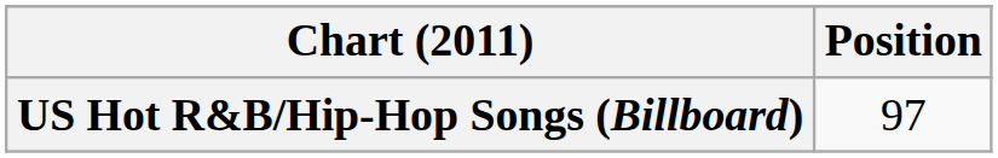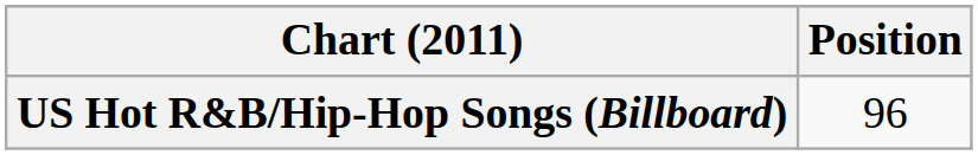 <table class="wikitable plainrowheaders" style="text-align:center">
 <tr>
 </tr>
 <tr>
 <th>Chart (2011)</th>
 <th>Position</th>
 </tr>
 <tr>
 <th scope="row">US Hot R&B/Hip-Hop Songs (<em>Billboard</em>)</th>
-<td style="text-align:center;">97</td>
+<td style="text-align:center;">96</td>
 </tr>
 </table>
